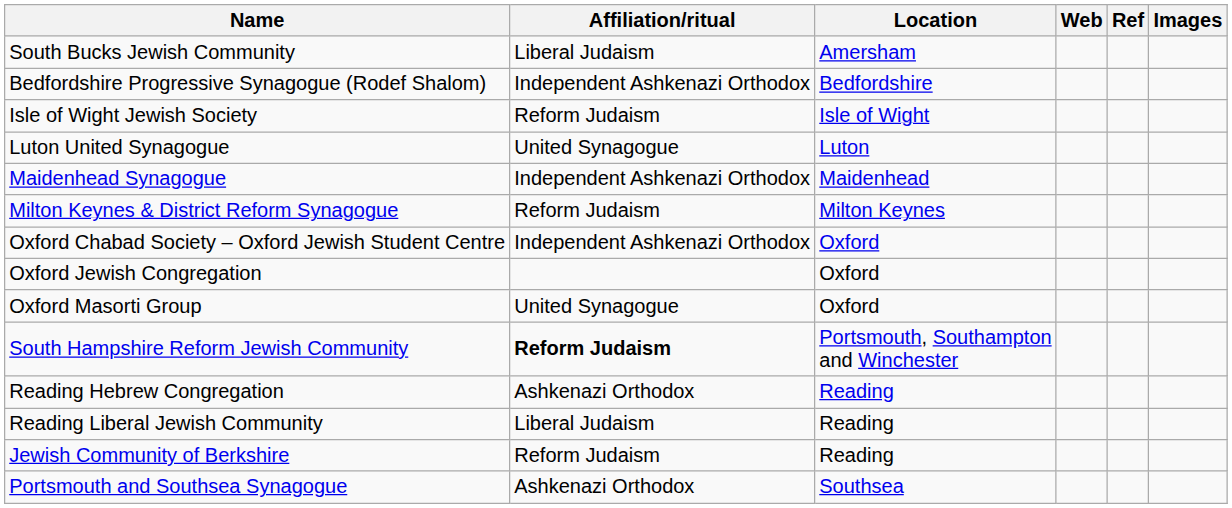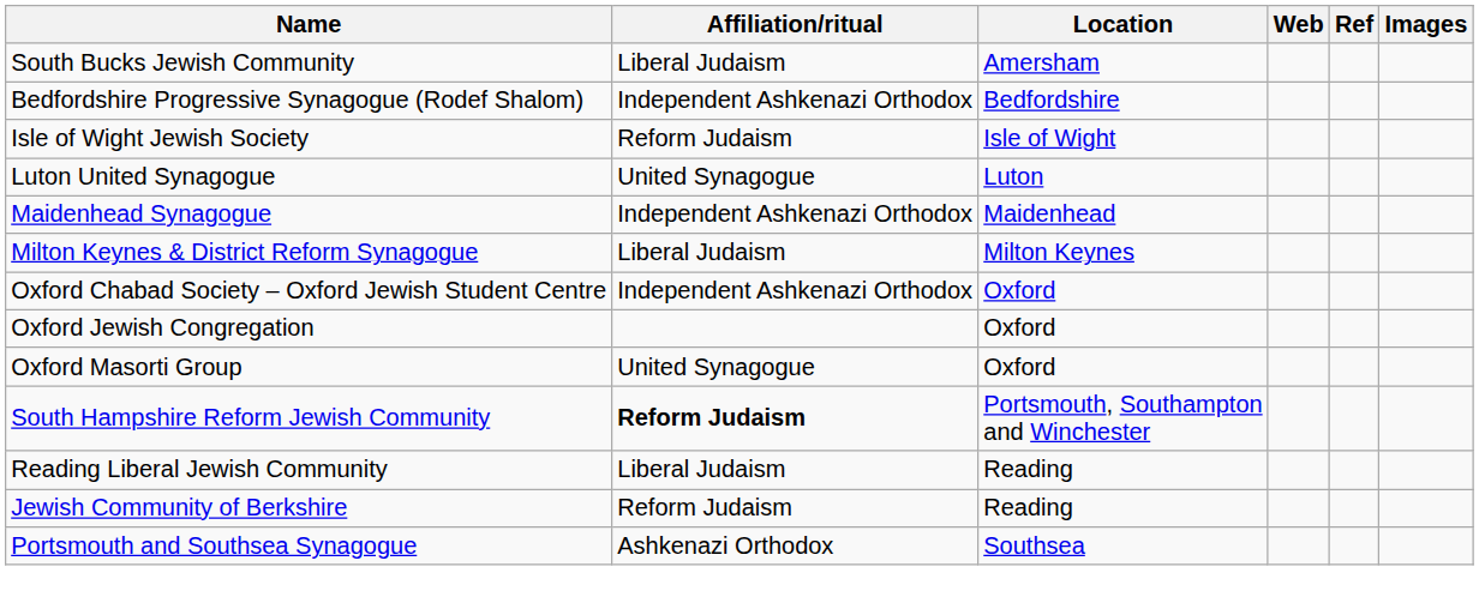 <table class="wikitable sortable">
 <tr>
 <th>Name</th>
 <th>Affiliation/ritual</th>
 <th>Location</th>
 <th>Web</th>
 <th>Ref</th>
 <th>Images</th>
 </tr>
 <tr>
 <td>South Bucks Jewish Community</td>
 <td>Liberal Judaism</td>
 <td><a href='#'>Amersham</a></td>
 <td></td>
 <td></td>
 <td></td>
 </tr>
 <tr>
 <td>Bedfordshire Progressive Synagogue (Rodef Shalom)</td>
 <td>Independent Ashkenazi Orthodox</td>
 <td><a href='#'>Bedfordshire</a></td>
 <td></td>
 <td></td>
 <td></td>
 </tr>
 <tr>
 <td>Isle of Wight Jewish Society</td>
 <td>Reform Judaism</td>
 <td><a href='#'>Isle of Wight</a></td>
 <td></td>
 <td></td>
 <td></td>
 </tr>
 <tr>
 <td>Luton United Synagogue</td>
 <td>United Synagogue</td>
 <td><a href='#'>Luton</a></td>
 <td></td>
 <td></td>
 </tr>
 <tr>
 <td><a href='#'>Maidenhead Synagogue</a></td>
 <td>Independent Ashkenazi Orthodox</td>
 <td><a href='#'>Maidenhead</a></td>
 <td></td>
 <td></td>
 <td></td>
 </tr>
 <tr>
 <td><a href='#'>Milton Keynes & District Reform Synagogue</a></td>
-<td>Reform Judaism</td>
+<td>Liberal Judaism</td>
 <td><a href='#'>Milton Keynes</a></td>
 <td></td>
 <td></td>
 <td></td>
 </tr>
 <tr>
 <td>Oxford Chabad Society – Oxford Jewish Student Centre</td>
 <td>Independent Ashkenazi Orthodox</td>
 <td><a href='#'>Oxford</a></td>
 <td></td>
 <td></td>
 <td></td>
 </tr>
 <tr>
 <td>Oxford Jewish Congregation</td>
 <td></td>
 <td>Oxford</td>
 <td></td>
 <td></td>
 <td></td>
 </tr>
 <tr>
 <td>Oxford Masorti Group</td>
 <td>United Synagogue</td>
 <td>Oxford</td>
 <td></td>
 <td></td>
 <td></td>
 </tr>
 <tr>
 <td><a href='#'>South Hampshire Reform Jewish Community</a></td>
 <td><strong>Reform Judaism</strong></td>
 <td><a href='#'>Portsmouth</a>, <a href='#'>Southampton</a><br> and <a href='#'>Winchester</a></td>
 <td></td>
 <td></td>
 <td></td>
 </tr>
 <tr>
-<td>Reading Hebrew Congregation</td>
-<td>Ashkenazi Orthodox</td>
-<td><a href='#'>Reading</a></td>
-<td></td>
-<td></td>
-<td></td>
-</tr>
-<tr>
 <td>Reading Liberal Jewish Community</td>
 <td>Liberal Judaism</td>
 <td>Reading</td>
 <td></td>
 <td></td>
 <td></td>
 </tr>
 <tr>
 <td><a href='#'>Jewish Community of Berkshire</a></td>
 <td>Reform Judaism</td>
 <td>Reading</td>
 <td></td>
 <td></td>
 <td></td>
 </tr>
 <tr>
 <td><a href='#'>Portsmouth and Southsea Synagogue</a></td>
 <td>Ashkenazi Orthodox</td>
 <td><a href='#'>Southsea</a></td>
 <td></td>
 <td></td>
 <td></td>
 </tr>
 </table>
